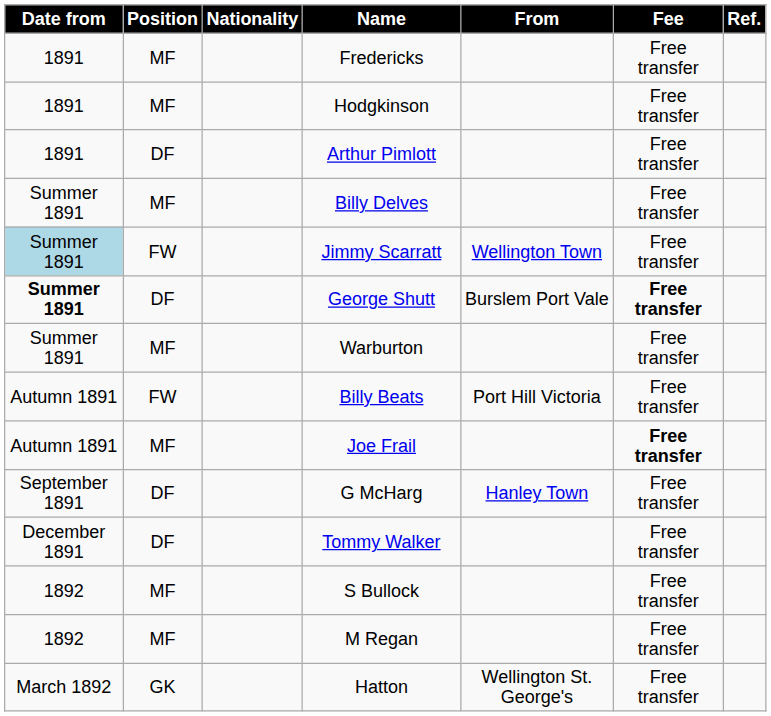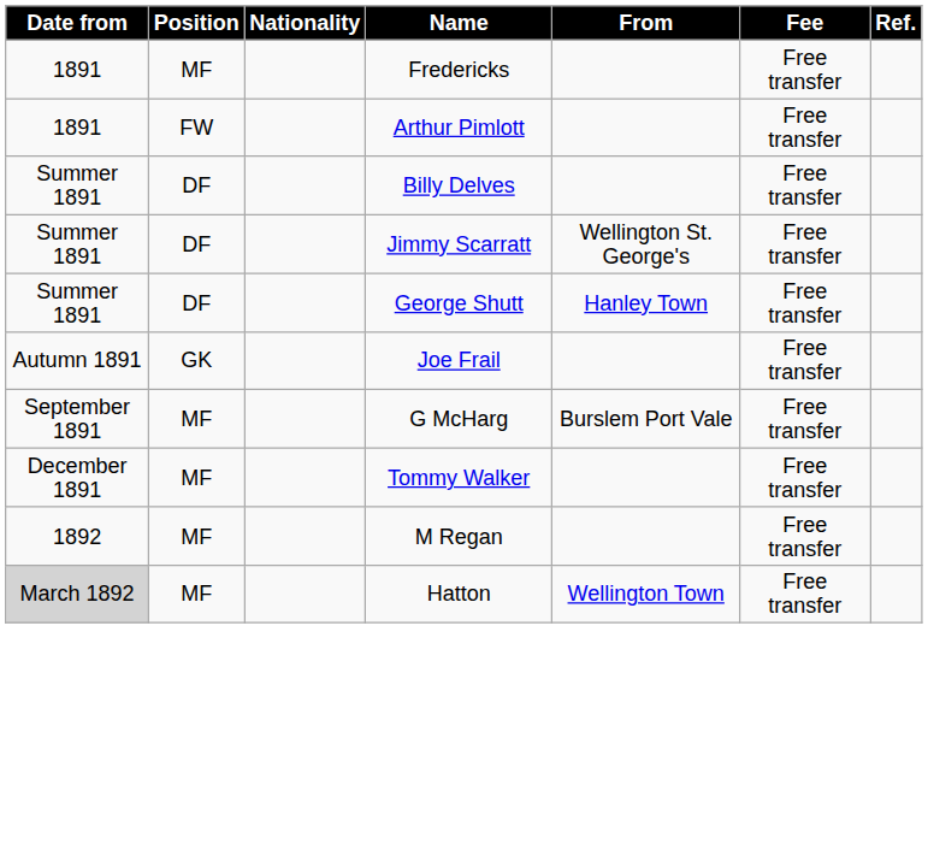 <table class="wikitable" style="text-align:center; font-size:90%; ">
 <tr>
 <th style="background:#000000; color:white; width:100px;">Date from</th>
 <th style="background:#000000; color:white; width:50px;">Position</th>
 <th style="background:#000000; color:white; width:50px;">Nationality</th>
 <th style="background:#000000; color:white; width:150px;">Name</th>
 <th style="background:#000000; color:white; width:150px;">From</th>
 <th style="background:#000000; color:white; width:100px;">Fee</th>
 <th style="background:#000000; color:white; width:25px;">Ref.</th>
 </tr>
 <tr>
 <td>1891</td>
 <td>MF</td>
 <td></td>
 <td>Fredericks</td>
 <td></td>
 <td>Free transfer</td>
 <td></td>
 </tr>
 <tr>
 <td>1891</td>
-<td>MF</td>
-<td></td>
-<td>Hodgkinson</td>
-<td></td>
-<td>Free transfer</td>
-<td></td>
-</tr>
-<tr>
-<td>1891</td>
-<td>DF</td>
+<td>FW</td>
 <td></td>
 <td><a href='#'>Arthur Pimlott</a></td>
 <td></td>
 <td>Free transfer</td>
 <td></td>
 </tr>
 <tr>
 <td>Summer 1891</td>
-<td>MF</td>
+<td>DF</td>
 <td></td>
 <td><a href='#'>Billy Delves</a></td>
 <td></td>
 <td>Free transfer</td>
 <td></td>
 </tr>
 <tr>
-<td style="background: lightblue;">Summer 1891</td>
-<td>FW</td>
+<td>Summer 1891</td>
+<td>DF</td>
 <td></td>
 <td><a href='#'>Jimmy Scarratt</a></td>
-<td><a href='#'>Wellington Town</a></td>
+<td>Wellington St. George's</td>
 <td>Free transfer</td>
 <td></td>
 </tr>
 <tr>
-<td><strong>Summer 1891</strong></td>
+<td>Summer 1891</td>
 <td>DF</td>
 <td></td>
 <td><a href='#'>George Shutt</a></td>
-<td>Burslem Port Vale</td>
-<td><strong>Free transfer</strong></td>
+<td><a href='#'>Hanley Town</a></td>
+<td>Free transfer</td>
 <td></td>
 </tr>
 <tr>
-<td>Summer 1891</td>
-<td>MF</td>
+<td>Autumn 1891</td>
+<td>GK</td>
 <td></td>
-<td>Warburton</td>
+<td><a href='#'>Joe Frail</a></td>
 <td></td>
 <td>Free transfer</td>
 <td></td>
 </tr>
 <tr>
-<td>Autumn 1891</td>
-<td>FW</td>
-<td></td>
-<td><a href='#'>Billy Beats</a></td>
-<td>Port Hill Victoria</td>
-<td>Free transfer</td>
-<td></td>
-</tr>
-<tr>
-<td>Autumn 1891</td>
+<td>September 1891</td>
 <td>MF</td>
 <td></td>
-<td><a href='#'>Joe Frail</a></td>
-<td></td>
-<td><strong>Free transfer</strong></td>
-<td></td>
-</tr>
-<tr>
-<td>September 1891</td>
-<td>DF</td>
-<td></td>
 <td>G McHarg</td>
-<td><a href='#'>Hanley Town</a></td>
+<td>Burslem Port Vale</td>
 <td>Free transfer</td>
 <td></td>
 </tr>
 <tr>
 <td>December 1891</td>
-<td>DF</td>
+<td>MF</td>
 <td></td>
 <td><a href='#'>Tommy Walker</a></td>
-<td></td>
-<td>Free transfer</td>
-<td></td>
-</tr>
-<tr>
-<td>1892</td>
-<td>MF</td>
-<td></td>
-<td>S Bullock</td>
 <td></td>
 <td>Free transfer</td>
 <td></td>
 </tr>
 <tr>
 <td>1892</td>
 <td>MF</td>
 <td></td>
 <td>M Regan</td>
 <td></td>
 <td>Free transfer</td>
 <td></td>
 </tr>
 <tr>
-<td>March 1892</td>
-<td>GK</td>
+<td style="background: lightgrey;">March 1892</td>
+<td>MF</td>
 <td></td>
 <td>Hatton</td>
-<td>Wellington St. George's</td>
+<td><a href='#'>Wellington Town</a></td>
 <td>Free transfer</td>
 <td></td>
 </tr>
 </table>
